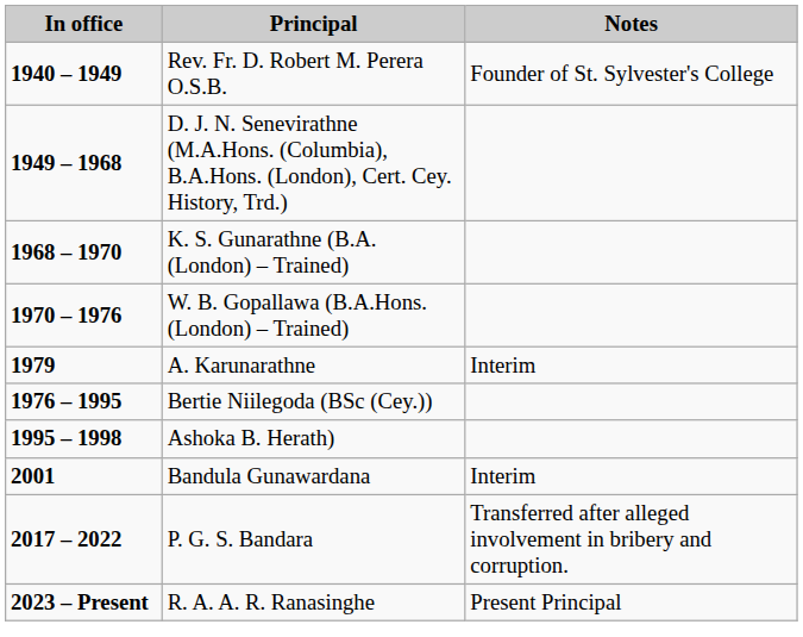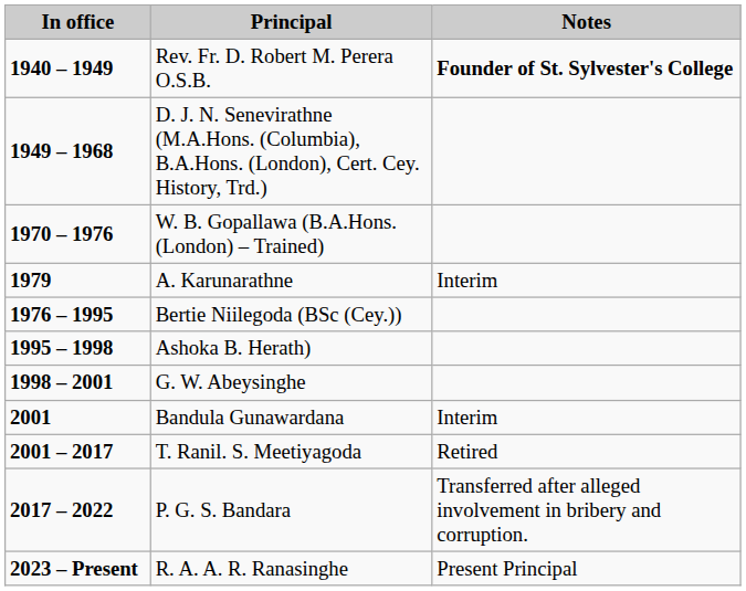 <table class="wikitable" bgcolor="#f7f8ff" align="center" cellpadding="3" cellspacing="0" border="1" style="font-size: 95%; border: gray solid 1px; border-collapse: collapse;">
 <tr bgcolor="#CCCCCC" align="center">
 <td width="100"><strong>In office</strong></td>
 <td width="200"><strong>Principal</strong></td>
 <td width="220"><strong>Notes</strong></td>
 </tr>
 <tr>
 <td><strong>1940 – 1949</strong></td>
 <td>Rev. Fr. D. Robert M. Perera O.S.B.</td>
-<td>Founder of St. Sylvester's College</td>
+<td><strong>Founder of St. Sylvester's College</strong></td>
 </tr>
 <tr>
 <td><strong>1949 – 1968</strong></td>
 <td>D. J. N. Senevirathne (M.A.Hons. (Columbia), B.A.Hons. (London), Cert. Cey. History, Trd.)</td>
-<td></td>
-</tr>
-<tr>
-<td><strong>1968 – 1970</strong></td>
-<td>K. S. Gunarathne (B.A. (London) – Trained)</td>
 <td></td>
 </tr>
 <tr>
 <td><strong>1970 – 1976</strong></td>
 <td>W. B. Gopallawa (B.A.Hons. (London) – Trained)</td>
 <td></td>
 </tr>
 <tr>
 <td><strong>1979</strong></td>
 <td>A. Karunarathne</td>
 <td>Interim</td>
 </tr>
 <tr>
 <td><strong>1976 – 1995</strong></td>
 <td>Bertie Niilegoda (BSc (Cey.))</td>
 <td></td>
 </tr>
 <tr>
 <td><strong>1995 – 1998</strong></td>
 <td>Ashoka B. Herath)</td>
 <td></td>
 </tr>
 <tr>
+<td><strong>1998 – 2001</strong></td>
+<td>G. W. Abeysinghe</td>
+<td></td>
+</tr>
+<tr>
 <td><strong>2001</strong></td>
 <td>Bandula Gunawardana</td>
 <td>Interim</td>
+</tr>
+<tr>
+<td><strong>2001 – 2017</strong></td>
+<td>T. Ranil. S. Meetiyagoda</td>
+<td>Retired</td>
 </tr>
 <tr>
 <td><strong>2017 – 2022</strong></td>
 <td>P. G. S. Bandara</td>
 <td>Transferred after alleged involvement in bribery and corruption.</td>
 </tr>
 <tr>
 <td><strong>2023 – Present</strong></td>
 <td>R. A. A. R. Ranasinghe</td>
 <td>Present Principal</td>
 </tr>
 </table>
